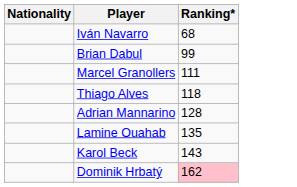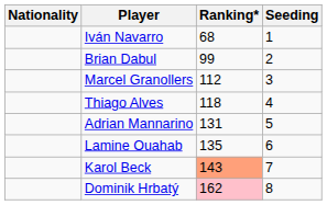 <table class="wikitable" border="1">
 <tr>
 <th>Nationality</th>
 <th>Player</th>
 <th>Ranking*</th>
+<th>Seeding</th>
 </tr>
 <tr>
 <td></td>
 <td><a href='#'>Iván Navarro</a></td>
 <td>68</td>
+<td>1</td>
 </tr>
 <tr>
 <td></td>
 <td><a href='#'>Brian Dabul</a></td>
 <td>99</td>
+<td>2</td>
 </tr>
 <tr>
 <td></td>
 <td><a href='#'>Marcel Granollers</a></td>
-<td>111</td>
+<td>112</td>
+<td>3</td>
 </tr>
 <tr>
 <td></td>
 <td><a href='#'>Thiago Alves</a></td>
 <td>118</td>
+<td>4</td>
 </tr>
 <tr>
 <td></td>
 <td><a href='#'>Adrian Mannarino</a></td>
-<td>128</td>
+<td>131</td>
+<td>5</td>
 </tr>
 <tr>
 <td></td>
 <td><a href='#'>Lamine Ouahab</a></td>
 <td>135</td>
+<td>6</td>
 </tr>
 <tr>
 <td></td>
 <td><a href='#'>Karol Beck</a></td>
-<td>143</td>
+<td style="background: lightsalmon;">143</td>
+<td>7</td>
 </tr>
 <tr>
 <td></td>
 <td><a href='#'>Dominik Hrbatý</a></td>
 <td style="background: pink;">162</td>
+<td>8</td>
 </tr>
 </table>
